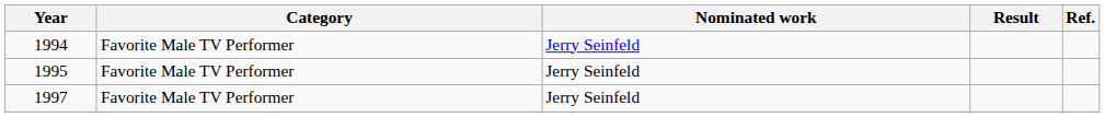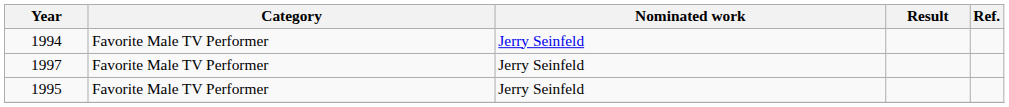 <table class=wikitable>
 <tr>
 <th scope="col" style="width:5em;">Year</th>
 <th scope="col" style="width:26em;">Category</th>
 <th scope="col" style="width:25em;">Nominated work</th>
 <th scope="col" style="width:5em;">Result</th>
 <th>Ref.</th>
 </tr>
 <tr>
 <td style="text-align:center;">1994</td>
 <td>Favorite Male TV Performer</td>
 <td><a href='#'>Jerry Seinfeld</a></td>
 <td></td>
 <td></td>
 </tr>
 <tr>
-<td style="text-align:center;">1995</td>
+<td style="text-align:center;">1997</td>
 <td>Favorite Male TV Performer</td>
 <td>Jerry Seinfeld</td>
 <td></td>
 <td></td>
 </tr>
 <tr>
-<td style="text-align:center;">1997</td>
+<td style="text-align:center;">1995</td>
 <td>Favorite Male TV Performer</td>
 <td>Jerry Seinfeld</td>
 <td></td>
 <td></td>
 </tr>
 <tr>
 </tr>
 </table>
